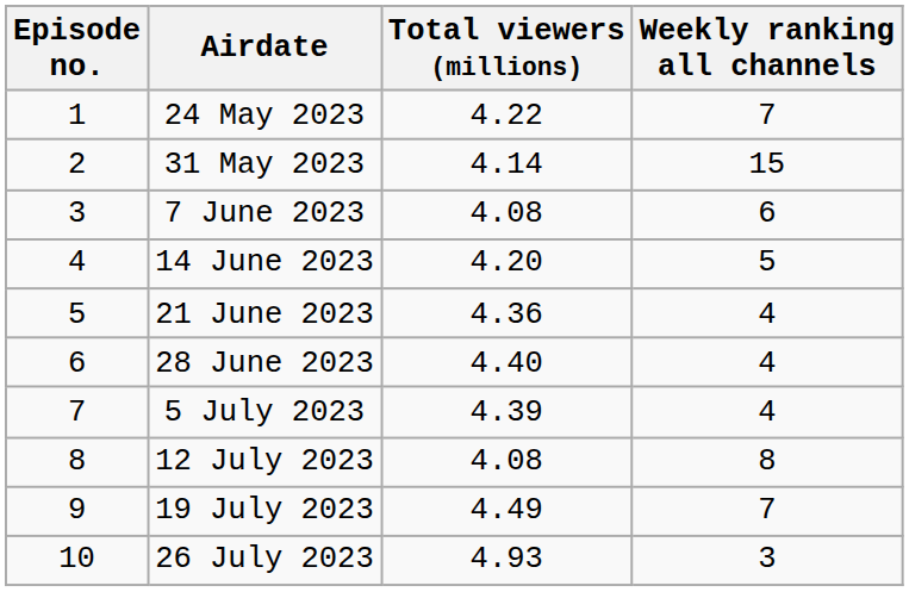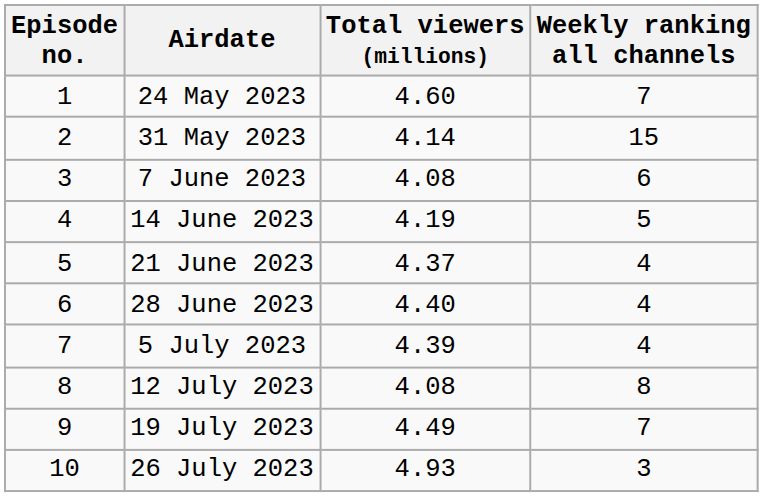 <table class="wikitable" style="text-align:center;">
 <tr>
 <th>Episode<br>no.</th>
 <th>Airdate</th>
 <th>Total viewers<br><small>(millions)</small></th>
 <th>Weekly ranking<br>all channels</th>
 </tr>
 <tr>
 <td>1</td>
 <td>24 May 2023</td>
-<td>4.22</td>
+<td>4.60</td>
 <td>7</td>
 </tr>
 <tr>
 <td>2</td>
 <td>31 May 2023</td>
 <td>4.14</td>
 <td>15</td>
 </tr>
 <tr>
 <td>3</td>
 <td>7 June 2023</td>
 <td>4.08</td>
 <td>6</td>
 </tr>
 <tr>
 <td>4</td>
 <td>14 June 2023</td>
-<td>4.20</td>
+<td>4.19</td>
 <td>5</td>
 </tr>
 <tr>
 <td>5</td>
 <td>21 June 2023</td>
-<td>4.36</td>
+<td>4.37</td>
 <td>4</td>
 </tr>
 <tr>
 <td>6</td>
 <td>28 June 2023</td>
 <td>4.40</td>
 <td>4</td>
 </tr>
 <tr>
 <td>7</td>
 <td>5 July 2023</td>
 <td>4.39</td>
 <td>4</td>
 </tr>
 <tr>
 <td>8</td>
 <td>12 July 2023</td>
 <td>4.08</td>
 <td>8</td>
 </tr>
 <tr>
 <td>9</td>
 <td>19 July 2023</td>
 <td>4.49</td>
 <td>7</td>
 </tr>
 <tr>
 <td>10</td>
 <td>26 July 2023</td>
 <td>4.93</td>
 <td>3</td>
 </tr>
 </table>
